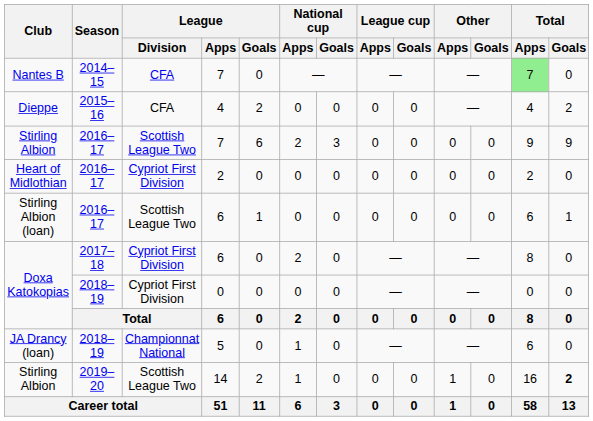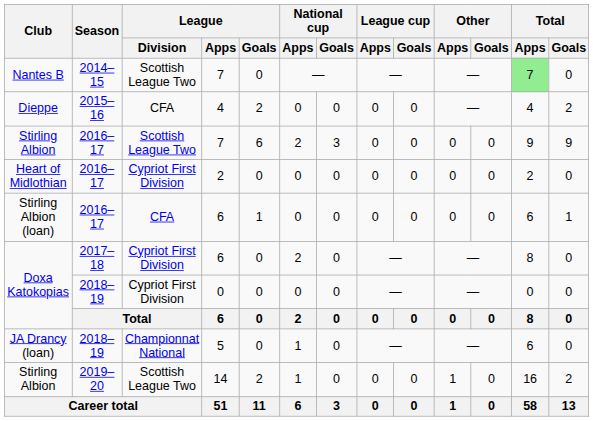 <table class="wikitable" style="text-align:center">
 <tr>
 <th rowspan="2">Club</th>
 <th rowspan="2">Season</th>
 <th colspan="3">League</th>
 <th colspan="2">National cup</th>
 <th colspan="2">League cup</th>
 <th colspan="2">Other</th>
 <th colspan="2">Total</th>
 </tr>
 <tr>
 <th>Division</th>
 <th>Apps</th>
 <th>Goals</th>
 <th>Apps</th>
 <th>Goals</th>
 <th>Apps</th>
 <th>Goals</th>
 <th>Apps</th>
 <th>Goals</th>
 <th>Apps</th>
 <th>Goals</th>
 </tr>
 <tr>
 <td><a href='#'>Nantes B</a></td>
 <td><a href='#'>2014–15</a></td>
-<td><a href='#'>CFA</a></td>
+<td>Scottish League Two</td>
 <td>7</td>
 <td>0</td>
 <td colspan="2">—</td>
 <td colspan="2">—</td>
 <td colspan="2">—</td>
 <td style="background: lightgreen;">7</td>
 <td>0</td>
 </tr>
 <tr>
 <td><a href='#'>Dieppe</a></td>
 <td><a href='#'>2015–16</a></td>
 <td>CFA</td>
 <td>4</td>
 <td>2</td>
 <td>0</td>
 <td>0</td>
 <td>0</td>
 <td>0</td>
 <td colspan="2">—</td>
 <td>4</td>
 <td>2</td>
 </tr>
 <tr>
 <td><a href='#'>Stirling Albion</a></td>
 <td><a href='#'>2016–17</a></td>
 <td><a href='#'>Scottish League Two</a></td>
 <td>7</td>
 <td>6</td>
 <td>2</td>
 <td>3</td>
 <td>0</td>
 <td>0</td>
 <td>0</td>
 <td>0</td>
 <td>9</td>
 <td>9</td>
 </tr>
 <tr>
 <td><a href='#'>Heart of Midlothian</a></td>
 <td><a href='#'>2016–17</a></td>
 <td><a href='#'>Cypriot First Division</a></td>
 <td>2</td>
 <td>0</td>
 <td>0</td>
 <td>0</td>
 <td>0</td>
 <td>0</td>
 <td>0</td>
 <td>0</td>
 <td>2</td>
 <td>0</td>
 </tr>
 <tr>
 <td>Stirling Albion (loan)</td>
 <td><a href='#'>2016–17</a></td>
-<td>Scottish League Two</td>
+<td><a href='#'>CFA</a></td>
 <td>6</td>
 <td>1</td>
 <td>0</td>
 <td>0</td>
 <td>0</td>
 <td>0</td>
 <td>0</td>
 <td>0</td>
 <td>6</td>
 <td>1</td>
 </tr>
 <tr>
 <td rowspan="3"><a href='#'>Doxa Katokopias</a></td>
 <td><a href='#'>2017–18</a></td>
 <td><a href='#'>Cypriot First Division</a></td>
 <td>6</td>
 <td>0</td>
 <td>2</td>
 <td>0</td>
 <td colspan="2">—</td>
 <td colspan="2">—</td>
 <td>8</td>
 <td>0</td>
 </tr>
 <tr>
 <td><a href='#'>2018–19</a></td>
 <td>Cypriot First Division</td>
 <td>0</td>
 <td>0</td>
 <td>0</td>
 <td>0</td>
 <td colspan="2">—</td>
 <td colspan="2">—</td>
 <td>0</td>
 <td>0</td>
 </tr>
 <tr>
 <th colspan="2">Total</th>
 <th>6</th>
 <th>0</th>
 <th>2</th>
 <th>0</th>
 <th>0</th>
 <th>0</th>
 <th>0</th>
 <th>0</th>
 <th>8</th>
 <th>0</th>
 </tr>
 <tr>
 <td><a href='#'>JA Drancy</a> (loan)</td>
 <td><a href='#'>2018–19</a></td>
 <td><a href='#'>Championnat National</a></td>
 <td>5</td>
 <td>0</td>
 <td>1</td>
 <td>0</td>
 <td colspan="2">—</td>
 <td colspan="2">—</td>
 <td>6</td>
 <td>0</td>
 </tr>
 <tr>
 <td>Stirling Albion</td>
 <td><a href='#'>2019–20</a></td>
 <td>Scottish League Two</td>
 <td>14</td>
 <td>2</td>
 <td>1</td>
 <td>0</td>
 <td>0</td>
 <td>0</td>
 <td>1</td>
 <td>0</td>
 <td>16</td>
-<td><strong>2</strong></td>
+<td>2</td>
 </tr>
 <tr>
 <th colspan="3">Career total</th>
 <th>51</th>
 <th>11</th>
 <th>6</th>
 <th>3</th>
 <th>0</th>
 <th>0</th>
 <th>1</th>
 <th>0</th>
 <th>58</th>
 <th>13</th>
 </tr>
 </table>
